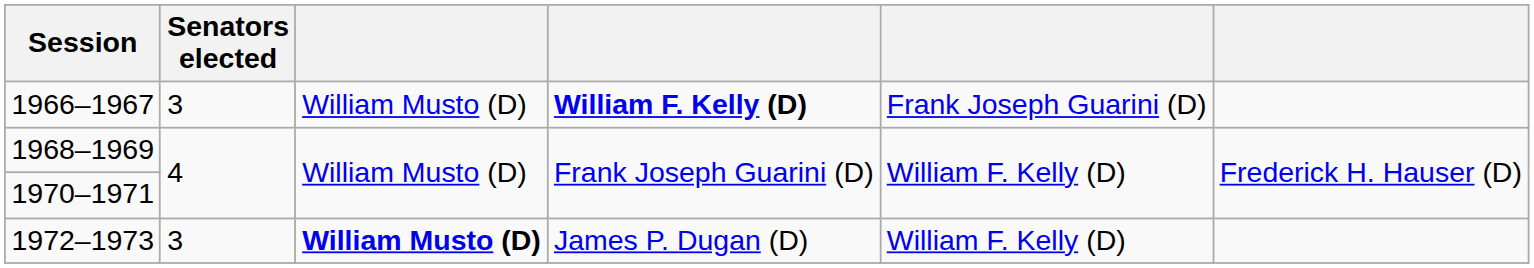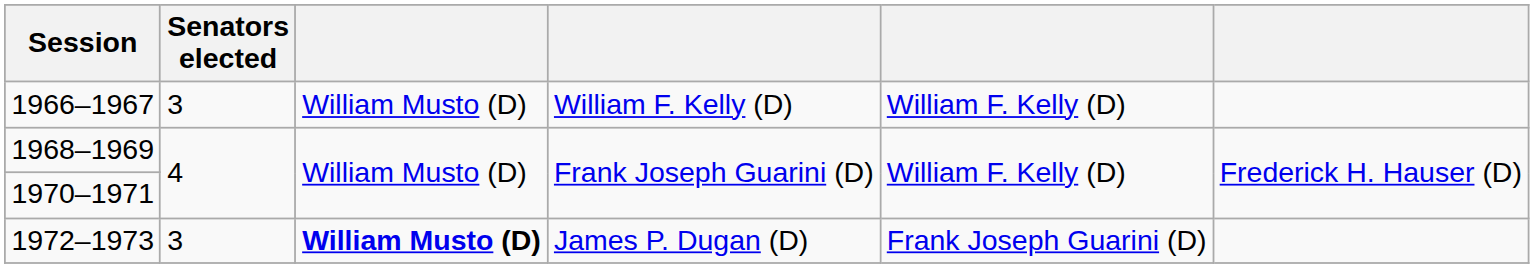 <table class="wikitable">
 <tr>
 <th>Session</th>
 <th>Senators<br>elected</th>
 <th></th>
 <th></th>
 <th></th>
 <th></th>
 </tr>
 <tr>
 <td>1966–1967</td>
 <td>3</td>
 <td><a href='#'>William Musto</a> (D)</td>
-<td><strong><a href='#'>William F. Kelly</a> (D)</strong></td>
-<td><a href='#'>Frank Joseph Guarini</a> (D)</td>
+<td><a href='#'>William F. Kelly</a> (D)</td>
+<td><a href='#'>William F. Kelly</a> (D)</td>
 </tr>
 <tr>
 <td>1968–1969</td>
 <td rowspan=2>4</td>
 <td rowspan=2 ><a href='#'>William Musto</a> (D)</td>
 <td rowspan=2 ><a href='#'>Frank Joseph Guarini</a> (D)</td>
 <td rowspan=2 ><a href='#'>William F. Kelly</a> (D)</td>
 <td rowspan=2 ><a href='#'>Frederick H. Hauser</a> (D)</td>
 </tr>
 <tr>
 <td>1970–1971</td>
 </tr>
 <tr>
 <td>1972–1973</td>
 <td>3</td>
 <td><strong><a href='#'>William Musto</a> (D)</strong></td>
 <td><a href='#'>James P. Dugan</a> (D)</td>
-<td><a href='#'>William F. Kelly</a> (D)</td>
+<td><a href='#'>Frank Joseph Guarini</a> (D)</td>
 </tr>
 </table>
